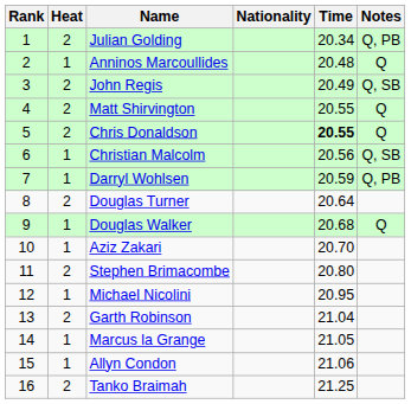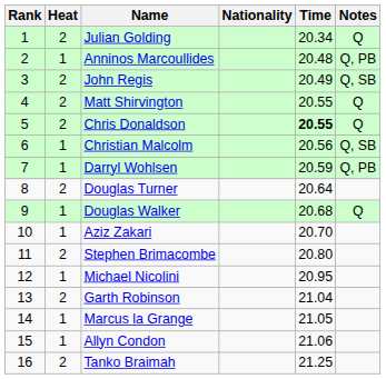 <table class="wikitable sortable" style="text-align:center">
 <tr>
 <th>Rank</th>
 <th>Heat</th>
 <th>Name</th>
 <th>Nationality</th>
 <th>Time</th>
 <th>Notes</th>
 </tr>
 <tr bgcolor=ccffcc>
 <td>1</td>
 <td>2</td>
 <td align=left><a href='#'>Julian Golding</a></td>
 <td align=left></td>
 <td>20.34</td>
-<td>Q, PB</td>
+<td>Q</td>
 </tr>
 <tr bgcolor=ccffcc>
 <td>2</td>
 <td>1</td>
 <td align=left><a href='#'>Anninos Marcoullides</a></td>
 <td align=left></td>
 <td>20.48</td>
-<td>Q</td>
+<td>Q, PB</td>
 </tr>
 <tr bgcolor=ccffcc>
 <td>3</td>
 <td>2</td>
 <td align=left><a href='#'>John Regis</a></td>
 <td align=left></td>
 <td>20.49</td>
 <td>Q, SB</td>
 </tr>
 <tr bgcolor=ccffcc>
 <td>4</td>
 <td>2</td>
 <td align=left><a href='#'>Matt Shirvington</a></td>
 <td align=left></td>
 <td>20.55</td>
 <td>Q</td>
 </tr>
 <tr bgcolor=ccffcc>
 <td>5</td>
 <td>2</td>
 <td align=left><a href='#'>Chris Donaldson</a></td>
 <td align=left></td>
 <td><strong>20.55</strong></td>
 <td>Q</td>
 </tr>
 <tr bgcolor=ccffcc>
 <td>6</td>
 <td>1</td>
 <td align=left><a href='#'>Christian Malcolm</a></td>
 <td align=left></td>
 <td>20.56</td>
 <td>Q, SB</td>
 </tr>
 <tr bgcolor=ccffcc>
 <td>7</td>
 <td>1</td>
 <td align=left><a href='#'>Darryl Wohlsen</a></td>
 <td align=left></td>
 <td>20.59</td>
 <td>Q, PB</td>
 </tr>
 <tr>
 <td>8</td>
 <td>2</td>
 <td align=left><a href='#'>Douglas Turner</a></td>
 <td align=left></td>
 <td>20.64</td>
 <td></td>
 </tr>
 <tr bgcolor=ccffcc>
 <td>9</td>
 <td>1</td>
 <td align=left><a href='#'>Douglas Walker</a></td>
 <td align=left></td>
 <td>20.68</td>
 <td>Q</td>
 </tr>
 <tr>
 <td>10</td>
 <td>1</td>
 <td align=left><a href='#'>Aziz Zakari</a></td>
 <td align=left></td>
 <td>20.70</td>
 <td></td>
 </tr>
 <tr>
 <td>11</td>
 <td>2</td>
 <td align=left><a href='#'>Stephen Brimacombe</a></td>
 <td align=left></td>
 <td>20.80</td>
 <td></td>
 </tr>
 <tr>
 <td>12</td>
 <td>1</td>
 <td align=left><a href='#'>Michael Nicolini</a></td>
 <td align=left></td>
 <td>20.95</td>
 <td></td>
 </tr>
 <tr>
 <td>13</td>
 <td>2</td>
 <td align=left><a href='#'>Garth Robinson</a></td>
 <td align=left></td>
 <td>21.04</td>
 <td></td>
 </tr>
 <tr>
 <td>14</td>
 <td>1</td>
 <td align=left><a href='#'>Marcus la Grange</a></td>
 <td align=left></td>
 <td>21.05</td>
 <td></td>
 </tr>
 <tr>
 <td>15</td>
 <td>1</td>
 <td align=left><a href='#'>Allyn Condon</a></td>
 <td align=left></td>
 <td>21.06</td>
 <td></td>
 </tr>
 <tr>
 <td>16</td>
 <td>2</td>
 <td align=left><a href='#'>Tanko Braimah</a></td>
 <td align=left></td>
 <td>21.25</td>
 <td></td>
 </tr>
 </table>
